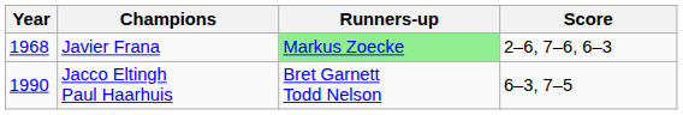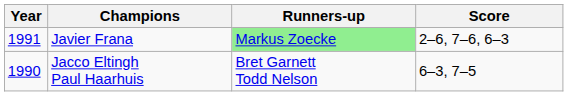 <table class="wikitable">
 <tr>
 <th style="width:40px">Year</th>
 <th style="width:200px">Champions</th>
 <th style="width:200px">Runners-up</th>
 <th style="width:160px" class="unsortable">Score</th>
 </tr>
 <tr>
-<td><a href='#'>1968</a></td>
+<td><a href='#'>1991</a></td>
 <td> <a href='#'>Javier Frana</a></td>
 <td style="background: lightgreen;"> <a href='#'>Markus Zoecke</a></td>
 <td>2–6, 7–6, 6–3</td>
 </tr>
 <tr>
 <td><a href='#'>1990</a></td>
 <td> <a href='#'>Jacco Eltingh</a> <br>  <a href='#'>Paul Haarhuis</a></td>
 <td> <a href='#'>Bret Garnett</a> <br>  <a href='#'>Todd Nelson</a></td>
 <td>6–3, 7–5</td>
 </tr>
 </table>
